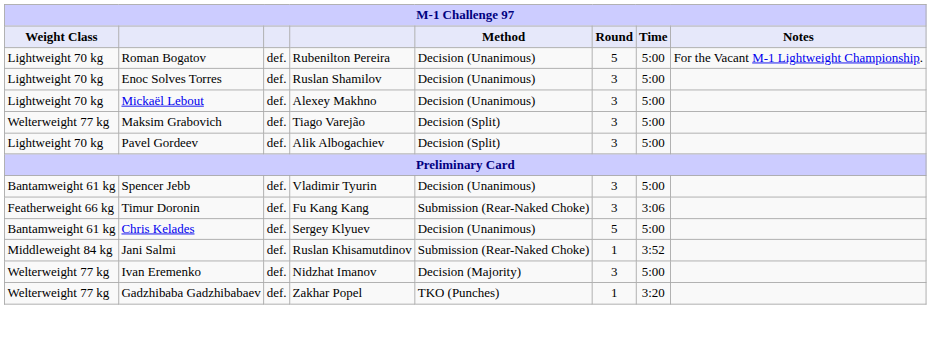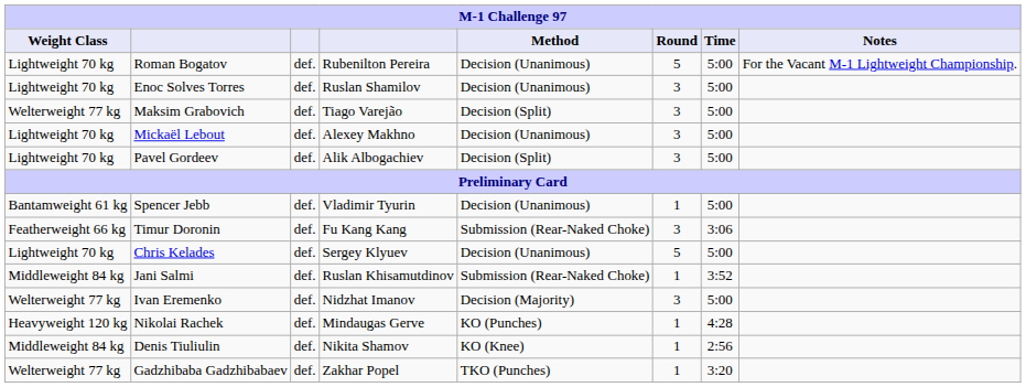 <table class="wikitable" style="font-size: 90%;">
 <tr>
 <th colspan="8" style="background-color: #ccf; color: #000080; text-align: center;"><strong>M-1 Challenge 97</strong></th>
 </tr>
 <tr>
 <th colspan="1" style="background-color: #E6E8FA; color: #000000; text-align: center;">Weight Class</th>
 <th colspan="1" style="background-color: #E6E8FA; color: #000000; text-align: center;"></th>
 <th colspan="1" style="background-color: #E6E8FA; color: #000000; text-align: center;"></th>
 <th colspan="1" style="background-color: #E6E8FA; color: #000000; text-align: center;"></th>
 <th colspan="1" style="background-color: #E6E8FA; color: #000000; text-align: center;">Method</th>
 <th colspan="1" style="background-color: #E6E8FA; color: #000000; text-align: center;">Round</th>
 <th colspan="1" style="background-color: #E6E8FA; color: #000000; text-align: center;">Time</th>
 <th colspan="1" style="background-color: #E6E8FA; color: #000000; text-align: center;">Notes</th>
 </tr>
 <tr>
 <td>Lightweight 70 kg</td>
 <td> Roman Bogatov</td>
 <td>def.</td>
 <td> Rubenilton Pereira</td>
 <td>Decision (Unanimous)</td>
 <td align=center>5</td>
 <td align=center>5:00</td>
 <td>For the Vacant <a href='#'>M-1 Lightweight Championship</a>.</td>
 </tr>
 <tr>
 <td>Lightweight 70 kg</td>
 <td> Enoc Solves Torres</td>
 <td>def.</td>
 <td> Ruslan Shamilov</td>
 <td>Decision (Unanimous)</td>
 <td align=center>3</td>
 <td align=center>5:00</td>
 <td></td>
 </tr>
 <tr>
+<td>Welterweight 77 kg</td>
+<td> Maksim Grabovich</td>
+<td>def.</td>
+<td> Tiago Varejão</td>
+<td>Decision (Split)</td>
+<td align=center>3</td>
+<td align=center>5:00</td>
+<td></td>
+</tr>
+<tr>
 <td>Lightweight 70 kg</td>
 <td> <a href='#'>Mickaël Lebout</a></td>
 <td>def.</td>
 <td> Alexey Makhno</td>
 <td>Decision (Unanimous)</td>
-<td align=center>3</td>
-<td align=center>5:00</td>
-<td></td>
-</tr>
-<tr>
-<td>Welterweight 77 kg</td>
-<td> Maksim Grabovich</td>
-<td>def.</td>
-<td> Tiago Varejão</td>
-<td>Decision (Split)</td>
 <td align=center>3</td>
 <td align=center>5:00</td>
 <td></td>
 </tr>
 <tr>
 <td>Lightweight 70 kg</td>
 <td> Pavel Gordeev</td>
 <td>def.</td>
 <td> Alik Albogachiev</td>
 <td>Decision (Split)</td>
 <td align=center>3</td>
 <td align=center>5:00</td>
 <td></td>
 </tr>
 <tr>
 <th colspan="8" style="background-color: #ccf; color: #000080; text-align: center;"><strong>Preliminary Card</strong></th>
 </tr>
 <tr>
 <td>Bantamweight 61 kg</td>
 <td> Spencer Jebb</td>
 <td>def.</td>
 <td> Vladimir Tyurin</td>
 <td>Decision (Unanimous)</td>
-<td align=center>3</td>
+<td align=center>1</td>
 <td align=center>5:00</td>
 <td></td>
 </tr>
 <tr>
 <td>Featherweight 66 kg</td>
 <td> Timur Doronin</td>
 <td>def.</td>
 <td> Fu Kang Kang</td>
 <td>Submission (Rear-Naked Choke)</td>
 <td align=center>3</td>
 <td align=center>3:06</td>
 <td></td>
 </tr>
 <tr>
-<td>Bantamweight 61 kg</td>
+<td>Lightweight 70 kg</td>
 <td> <a href='#'>Chris Kelades</a></td>
 <td>def.</td>
 <td> Sergey Klyuev</td>
 <td>Decision (Unanimous)</td>
 <td align=center>5</td>
 <td align=center>5:00</td>
 <td></td>
 </tr>
 <tr>
 <td>Middleweight 84 kg</td>
 <td> Jani Salmi</td>
 <td>def.</td>
 <td> Ruslan Khisamutdinov</td>
 <td>Submission (Rear-Naked Choke)</td>
 <td align=center>1</td>
 <td align=center>3:52</td>
 <td></td>
 </tr>
 <tr>
 <td>Welterweight 77 kg</td>
 <td> Ivan Eremenko</td>
 <td>def.</td>
 <td> Nidzhat Imanov</td>
 <td>Decision (Majority)</td>
 <td align=center>3</td>
 <td align=center>5:00</td>
 <td></td>
 </tr>
 <tr>
+<td>Heavyweight 120 kg</td>
+<td> Nikolai Rachek</td>
+<td>def.</td>
+<td> Mindaugas Gerve</td>
+<td>KO (Punches)</td>
+<td align=center>1</td>
+<td align=center>4:28</td>
+<td></td>
+</tr>
+<tr>
+<td>Middleweight 84 kg</td>
+<td> Denis Tiuliulin</td>
+<td>def.</td>
+<td> Nikita Shamov</td>
+<td>KO (Knee)</td>
+<td align=center>1</td>
+<td align=center>2:56</td>
+<td></td>
+</tr>
+<tr>
 <td>Welterweight 77 kg</td>
 <td> Gadzhibaba Gadzhibabaev</td>
 <td>def.</td>
 <td> Zakhar Popel</td>
 <td>TKO (Punches)</td>
 <td align=center>1</td>
 <td align=center>3:20</td>
 <td></td>
 </tr>
 </table>
